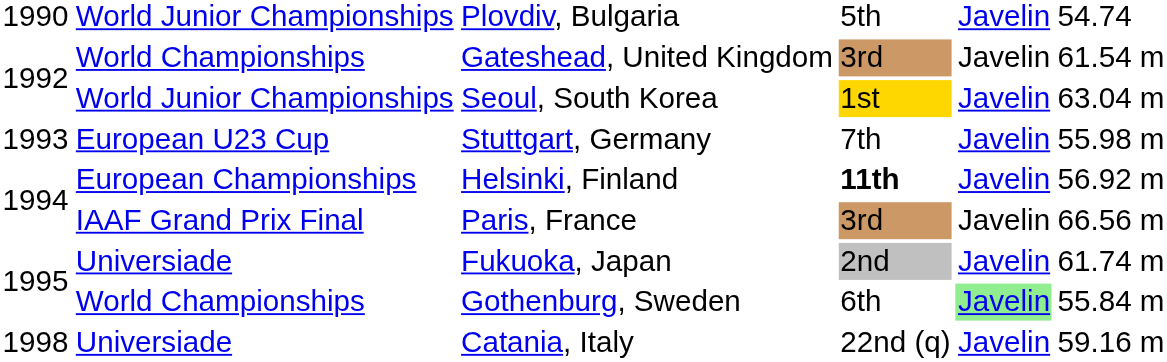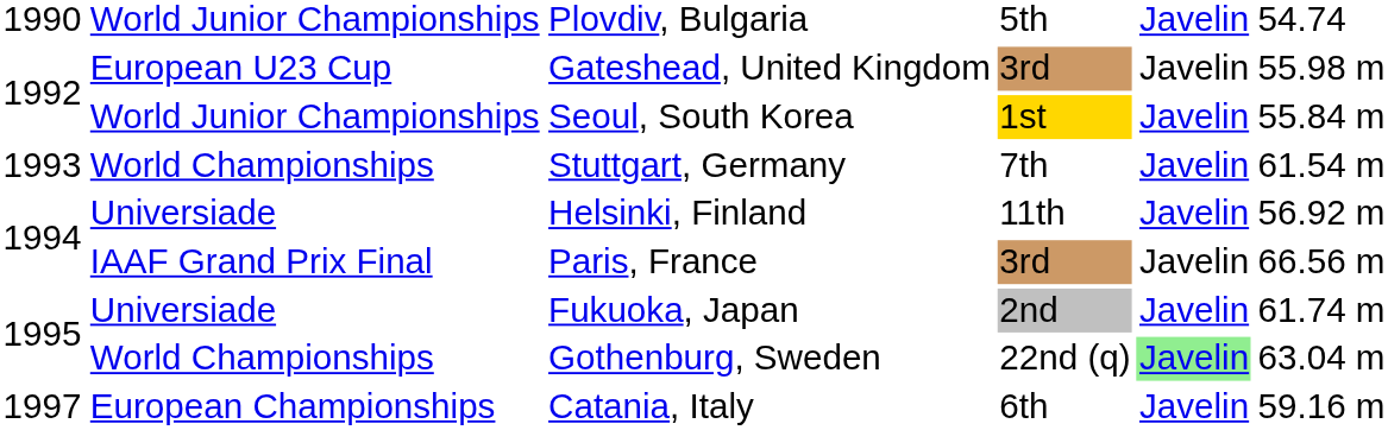 <table>
 <tr>
 <td>1990</td>
 <td><a href='#'>World Junior Championships</a></td>
 <td><a href='#'>Plovdiv</a>, Bulgaria</td>
 <td>5th</td>
 <td><a href='#'>Javelin</a></td>
 <td>54.74</td>
 </tr>
 <tr>
 <td rowspan=2>1992</td>
-<td><a href='#'>World Championships</a></td>
+<td><a href='#'>European U23 Cup</a></td>
 <td><a href='#'>Gateshead</a>, United Kingdom</td>
 <td bgcolor=cc9966>3rd</td>
 <td>Javelin</td>
-<td>61.54 m</td>
+<td>55.98 m</td>
 </tr>
 <tr>
 <td><a href='#'>World Junior Championships</a></td>
 <td><a href='#'>Seoul</a>, South Korea</td>
 <td bgcolor=gold>1st</td>
 <td><a href='#'>Javelin</a></td>
-<td>63.04 m</td>
+<td>55.84 m</td>
 </tr>
 <tr>
 <td>1993</td>
-<td><a href='#'>European U23 Cup</a></td>
+<td><a href='#'>World Championships</a></td>
 <td><a href='#'>Stuttgart</a>, Germany</td>
 <td>7th</td>
 <td><a href='#'>Javelin</a></td>
-<td>55.98 m</td>
+<td>61.54 m</td>
 </tr>
 <tr>
 <td rowspan=2>1994</td>
-<td><a href='#'>European Championships</a></td>
+<td><a href='#'>Universiade</a></td>
 <td><a href='#'>Helsinki</a>, Finland</td>
-<td><strong>11th</strong></td>
+<td>11th</td>
 <td><a href='#'>Javelin</a></td>
 <td>56.92 m</td>
 </tr>
 <tr>
 <td><a href='#'>IAAF Grand Prix Final</a></td>
 <td><a href='#'>Paris</a>, France</td>
 <td bgcolor=cc9966>3rd</td>
 <td>Javelin</td>
 <td>66.56 m</td>
 </tr>
 <tr>
 <td rowspan=2>1995</td>
 <td><a href='#'>Universiade</a></td>
 <td><a href='#'>Fukuoka</a>, Japan</td>
 <td bgcolor=silver>2nd</td>
 <td><a href='#'>Javelin</a></td>
 <td>61.74 m</td>
 </tr>
 <tr>
 <td><a href='#'>World Championships</a></td>
 <td><a href='#'>Gothenburg</a>, Sweden</td>
-<td>6th</td>
+<td>22nd (q)</td>
 <td style="background: lightgreen;"><a href='#'>Javelin</a></td>
-<td>55.84 m</td>
+<td>63.04 m</td>
 </tr>
 <tr>
-<td>1998</td>
-<td><a href='#'>Universiade</a></td>
+<td>1997</td>
+<td><a href='#'>European Championships</a></td>
 <td><a href='#'>Catania</a>, Italy</td>
-<td>22nd (q)</td>
+<td>6th</td>
 <td><a href='#'>Javelin</a></td>
 <td>59.16 m</td>
 </tr>
 </table>
